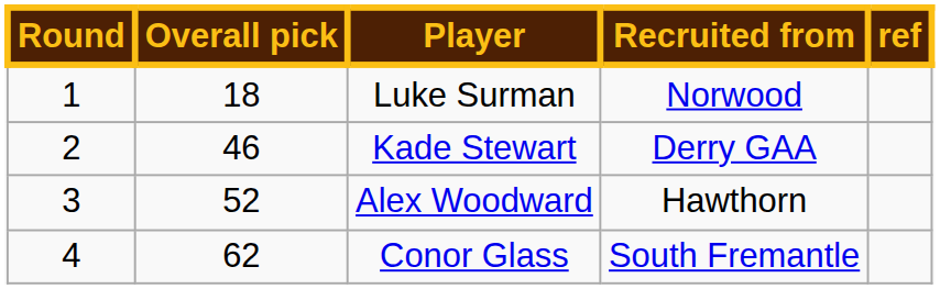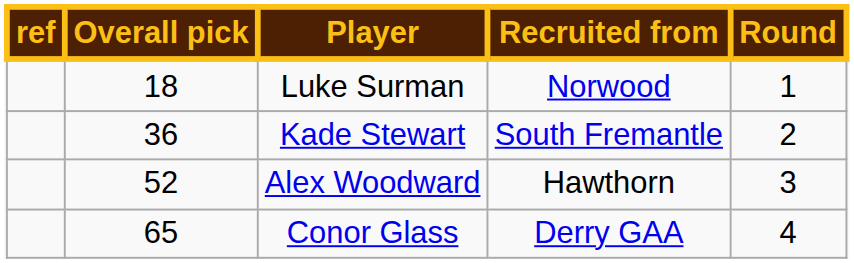 <table class="wikitable" style="text-align:center">
 <tr>
-<th style="background:#4D2004; color:#FBBF15; border: solid #FBBF15">Round</th>
+<th style="background:#4D2004; color:#FBBF15; border: solid #FBBF15">ref</th>
 <th style="background:#4D2004; color:#FBBF15; border: solid #FBBF15">Overall pick</th>
 <th style="background:#4D2004; color:#FBBF15; border: solid #FBBF15">Player</th>
 <th style="background:#4D2004; color:#FBBF15; border: solid #FBBF15">Recruited from</th>
-<th style="background:#4D2004; color:#FBBF15; border: solid #FBBF15">ref</th>
+<th style="background:#4D2004; color:#FBBF15; border: solid #FBBF15">Round</th>
 </tr>
 <tr>
-<td>1</td>
+<td></td>
 <td>18</td>
 <td>Luke Surman</td>
 <td><a href='#'>Norwood</a></td>
-<td></td>
+<td>1</td>
 </tr>
 <tr>
+<td></td>
+<td>36</td>
+<td><a href='#'>Kade Stewart</a></td>
+<td><a href='#'>South Fremantle</a></td>
 <td>2</td>
-<td>46</td>
-<td><a href='#'>Kade Stewart</a></td>
-<td><a href='#'>Derry GAA</a></td>
-<td></td>
 </tr>
 <tr>
-<td>3</td>
+<td></td>
 <td>52</td>
 <td><a href='#'>Alex Woodward</a></td>
 <td>Hawthorn</td>
-<td></td>
+<td>3</td>
 </tr>
 <tr>
+<td></td>
+<td>65</td>
+<td><a href='#'>Conor Glass</a></td>
+<td><a href='#'>Derry GAA</a></td>
 <td>4</td>
-<td>62</td>
-<td><a href='#'>Conor Glass</a></td>
-<td><a href='#'>South Fremantle</a></td>
-<td></td>
 </tr>
 </table>
